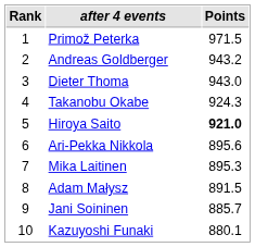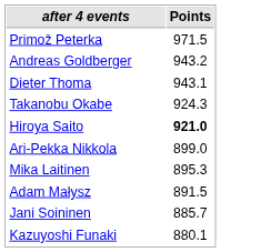 <table cellspacing="1" cellpadding="3" style="border:1px solid #AAAAAA;font-size:86%">
 <tr bgcolor="#E4E4E4">
-<th style="border-bottom:1px solid #AAAAAA" width=10>Rank</th>
 <th style="border-bottom:1px solid #AAAAAA" width=155><em>after 4 events</em></th>
 <th style="border-bottom:1px solid #AAAAAA" width=40>Points</th>
 </tr>
 <tr>
-<td align=center>1</td>
 <td> <a href='#'>Primož Peterka</a></td>
 <td align=center>971.5</td>
 </tr>
 <tr>
-<td align=center>2</td>
 <td> <a href='#'>Andreas Goldberger</a></td>
 <td align=center>943.2</td>
 </tr>
 <tr>
-<td align=center>3</td>
 <td> <a href='#'>Dieter Thoma</a></td>
-<td align=center>943.0</td>
+<td align=center>943.1</td>
 </tr>
 <tr>
-<td align=center>4</td>
 <td> <a href='#'>Takanobu Okabe</a></td>
 <td align=center>924.3</td>
 </tr>
 <tr>
-<td align=center>5</td>
 <td> <a href='#'>Hiroya Saito</a></td>
 <td align=center><strong>921.0</strong></td>
 </tr>
 <tr>
-<td align=center>6</td>
 <td> <a href='#'>Ari-Pekka Nikkola</a></td>
-<td align=center>895.6</td>
+<td align=center>899.0</td>
 </tr>
 <tr>
-<td align=center>7</td>
 <td> <a href='#'>Mika Laitinen</a></td>
 <td align=center>895.3</td>
 </tr>
 <tr>
-<td align=center>8</td>
 <td> <a href='#'>Adam Małysz</a></td>
 <td align=center>891.5</td>
 </tr>
 <tr>
-<td align=center>9</td>
 <td> <a href='#'>Jani Soininen</a></td>
 <td align=center>885.7</td>
 </tr>
 <tr>
-<td align=center>10</td>
 <td> <a href='#'>Kazuyoshi Funaki</a></td>
 <td align=center>880.1</td>
 </tr>
 </table>
